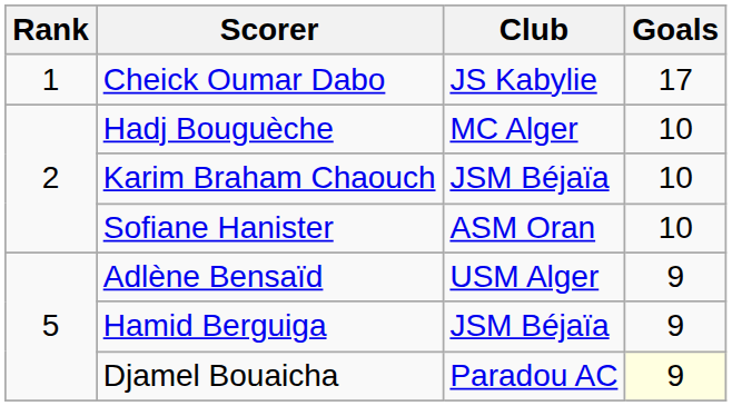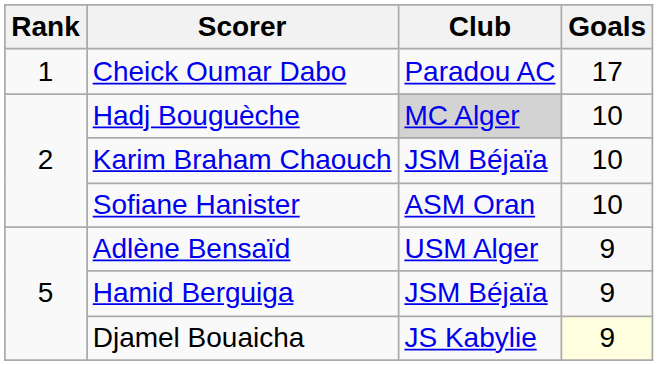 <table class="wikitable" style="text-align:center">
 <tr>
 <th>Rank</th>
 <th>Scorer</th>
 <th>Club</th>
 <th>Goals</th>
 </tr>
 <tr>
 <td>1</td>
 <td align="left"> <a href='#'>Cheick Oumar Dabo</a></td>
-<td align="left"><a href='#'>JS Kabylie</a></td>
+<td align="left"><a href='#'>Paradou AC</a></td>
 <td>17</td>
 </tr>
 <tr>
 <td align=center rowspan="3">2</td>
 <td align="left"> <a href='#'>Hadj Bouguèche</a></td>
-<td align="left"><a href='#'>MC Alger</a></td>
+<td align="left" style="background: lightgrey;"><a href='#'>MC Alger</a></td>
 <td>10</td>
 </tr>
 <tr>
 <td align="left"> <a href='#'>Karim Braham Chaouch</a></td>
 <td align="left"><a href='#'>JSM Béjaïa</a></td>
 <td>10</td>
 </tr>
 <tr>
 <td align="left"> <a href='#'>Sofiane Hanister</a></td>
 <td align="left"><a href='#'>ASM Oran</a></td>
 <td>10</td>
 </tr>
 <tr>
 <td align=center rowspan="3">5</td>
 <td align="left"> <a href='#'>Adlène Bensaïd</a></td>
 <td align="left"><a href='#'>USM Alger</a></td>
 <td>9</td>
 </tr>
 <tr>
 <td align="left"> <a href='#'>Hamid Berguiga</a></td>
 <td align="left"><a href='#'>JSM Béjaïa</a></td>
 <td>9</td>
 </tr>
 <tr>
 <td align="left"> Djamel Bouaicha</td>
-<td align="left"><a href='#'>Paradou AC</a></td>
+<td align="left"><a href='#'>JS Kabylie</a></td>
 <td style="background: lightyellow;">9</td>
 </tr>
 </table>
